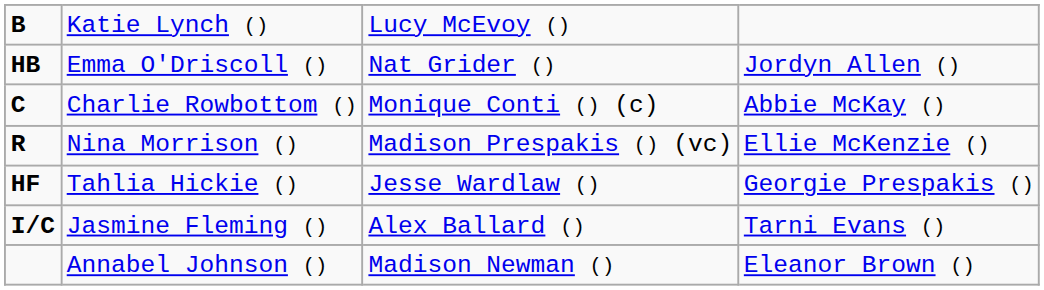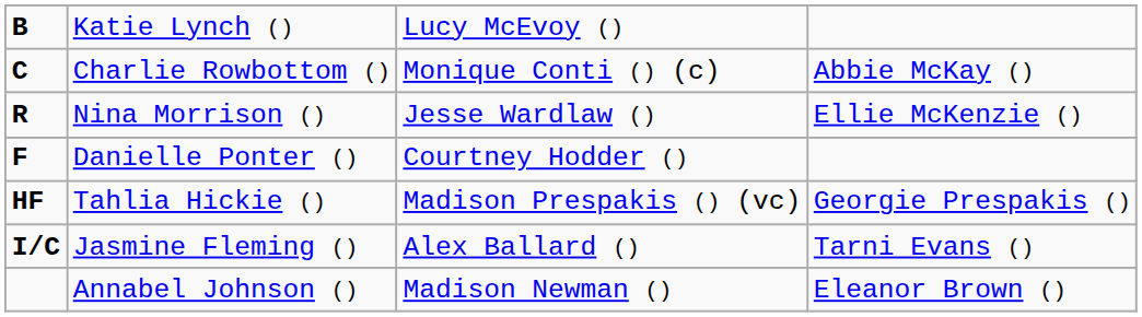 <table class="wikitable">
 <tr>
 <td><strong>B</strong></td>
 <td><a href='#'>Katie Lynch</a> <small>()</small></td>
 <td><a href='#'>Lucy McEvoy</a> <small>()</small></td>
 <td></td>
-</tr>
-<tr>
-<td><strong>HB</strong></td>
-<td><a href='#'>Emma O'Driscoll</a> <small>()</small></td>
-<td><a href='#'>Nat Grider</a> <small>()</small></td>
-<td><a href='#'>Jordyn Allen</a> <small>()</small></td>
 </tr>
 <tr>
 <td><strong>C</strong></td>
 <td><a href='#'>Charlie Rowbottom</a> <small>()</small></td>
 <td><a href='#'>Monique Conti</a> <small>()</small> (c)</td>
 <td><a href='#'>Abbie McKay</a> <small>()</small></td>
 </tr>
 <tr>
 <td><strong>R</strong></td>
 <td><a href='#'>Nina Morrison</a> <small>()</small></td>
-<td><a href='#'>Madison Prespakis</a> <small>()</small> (vc)</td>
+<td><a href='#'>Jesse Wardlaw</a> <small>()</small></td>
 <td><a href='#'>Ellie McKenzie</a> <small>()</small></td>
+</tr>
+<tr>
+<td><strong>F</strong></td>
+<td><a href='#'>Danielle Ponter</a> <small>()</small></td>
+<td><a href='#'>Courtney Hodder</a> <small>()</small></td>
+<td></td>
 </tr>
 <tr>
 <td><strong>HF</strong></td>
 <td><a href='#'>Tahlia Hickie</a> <small>()</small></td>
-<td><a href='#'>Jesse Wardlaw</a> <small>()</small></td>
+<td><a href='#'>Madison Prespakis</a> <small>()</small> (vc)</td>
 <td><a href='#'>Georgie Prespakis</a> <small>()</small></td>
 </tr>
 <tr>
 <td><strong>I/C</strong></td>
 <td><a href='#'>Jasmine Fleming</a> <small>()</small></td>
 <td><a href='#'>Alex Ballard</a> <small>()</small></td>
 <td><a href='#'>Tarni Evans</a> <small>()</small></td>
 </tr>
 <tr>
 <td></td>
 <td><a href='#'>Annabel Johnson</a> <small>()</small></td>
 <td><a href='#'>Madison Newman</a> <small>()</small></td>
 <td><a href='#'>Eleanor Brown</a> <small>()</small></td>
 </tr>
 </table>
